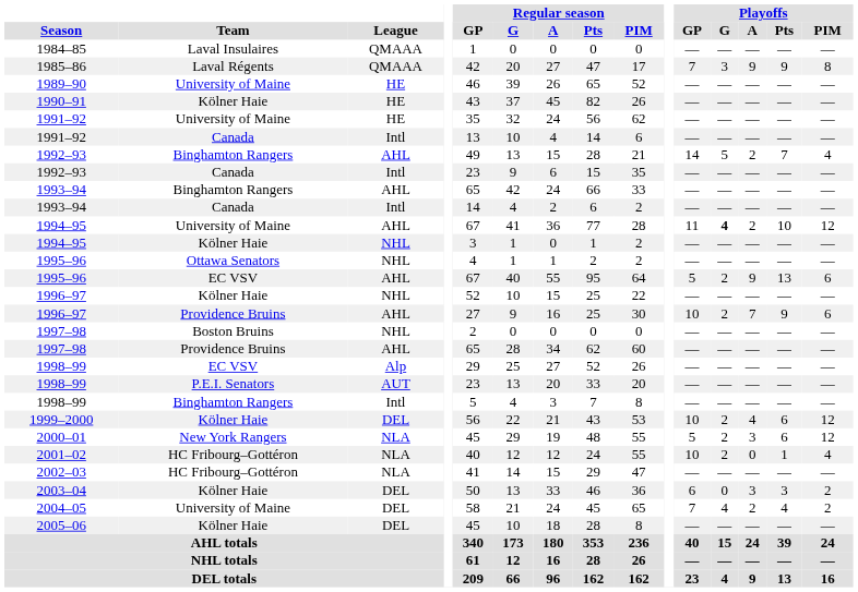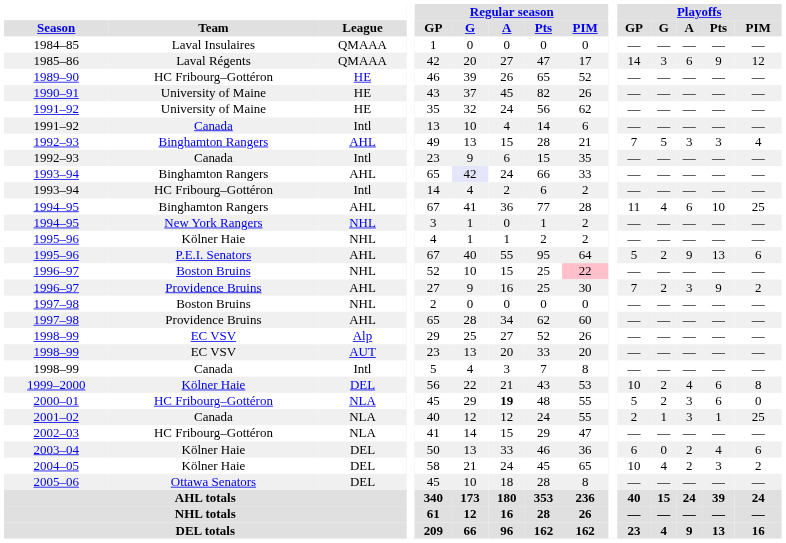 <table border="0" cellpadding="1" cellspacing="0" style="text-align:center; width:60em">
 <tr bgcolor="#e0e0e0">
 <th colspan="3" bgcolor="#ffffff"> </th>
 <th rowspan="99" bgcolor="#ffffff"> </th>
 <th colspan="5"><a href='#'>Regular season</a></th>
 <th rowspan="99" bgcolor="#ffffff"> </th>
 <th colspan="5"><a href='#'>Playoffs</a></th>
 </tr>
 <tr bgcolor="#e0e0e0">
 <th><a href='#'>Season</a></th>
 <th>Team</th>
 <th>League</th>
 <th>GP</th>
 <th><a href='#'>G</a></th>
 <th><a href='#'>A</a></th>
 <th><a href='#'>Pts</a></th>
 <th><a href='#'>PIM</a></th>
 <th>GP</th>
 <th>G</th>
 <th>A</th>
 <th>Pts</th>
 <th>PIM</th>
 </tr>
 <tr>
 <td>1984–85</td>
 <td>Laval Insulaires</td>
 <td>QMAAA</td>
 <td>1</td>
 <td>0</td>
 <td>0</td>
 <td>0</td>
 <td>0</td>
 <td>—</td>
 <td>—</td>
 <td>—</td>
 <td>—</td>
 <td>—</td>
 </tr>
 <tr bgcolor="#f0f0f0">
 <td>1985–86</td>
 <td>Laval Régents</td>
 <td>QMAAA</td>
 <td>42</td>
 <td>20</td>
 <td>27</td>
 <td>47</td>
 <td>17</td>
-<td>7</td>
+<td>14</td>
 <td>3</td>
+<td>6</td>
 <td>9</td>
-<td>9</td>
-<td>8</td>
+<td>12</td>
 </tr>
 <tr>
 <td><a href='#'>1989–90</a></td>
-<td><a href='#'>University of Maine</a></td>
+<td>HC Fribourg–Gottéron</td>
 <td><a href='#'>HE</a></td>
 <td>46</td>
 <td>39</td>
 <td>26</td>
 <td>65</td>
 <td>52</td>
 <td>—</td>
 <td>—</td>
 <td>—</td>
 <td>—</td>
 <td>—</td>
 </tr>
 <tr bgcolor="#f0f0f0">
 <td><a href='#'>1990–91</a></td>
-<td>Kölner Haie</td>
+<td>University of Maine</td>
 <td>HE</td>
 <td>43</td>
 <td>37</td>
 <td>45</td>
 <td>82</td>
 <td>26</td>
 <td>—</td>
 <td>—</td>
 <td>—</td>
 <td>—</td>
 <td>—</td>
 </tr>
 <tr>
 <td><a href='#'>1991–92</a></td>
 <td>University of Maine</td>
 <td>HE</td>
 <td>35</td>
 <td>32</td>
 <td>24</td>
 <td>56</td>
 <td>62</td>
 <td>—</td>
 <td>—</td>
 <td>—</td>
 <td>—</td>
 <td>—</td>
 </tr>
 <tr bgcolor="#f0f0f0">
 <td>1991–92</td>
 <td><a href='#'>Canada</a></td>
 <td>Intl</td>
 <td>13</td>
 <td>10</td>
 <td>4</td>
 <td>14</td>
 <td>6</td>
 <td>—</td>
 <td>—</td>
 <td>—</td>
 <td>—</td>
 <td>—</td>
 </tr>
 <tr>
 <td><a href='#'>1992–93</a></td>
 <td><a href='#'>Binghamton Rangers</a></td>
 <td><a href='#'>AHL</a></td>
 <td>49</td>
 <td>13</td>
 <td>15</td>
 <td>28</td>
 <td>21</td>
-<td>14</td>
+<td>7</td>
 <td>5</td>
-<td>2</td>
-<td>7</td>
+<td>3</td>
+<td>3</td>
 <td>4</td>
 </tr>
 <tr bgcolor="#f0f0f0">
 <td>1992–93</td>
 <td>Canada</td>
 <td>Intl</td>
 <td>23</td>
 <td>9</td>
 <td>6</td>
 <td>15</td>
 <td>35</td>
 <td>—</td>
 <td>—</td>
 <td>—</td>
 <td>—</td>
 <td>—</td>
 </tr>
 <tr>
 <td><a href='#'>1993–94</a></td>
 <td>Binghamton Rangers</td>
 <td>AHL</td>
 <td>65</td>
-<td>42</td>
+<td style="background: lavender;">42</td>
 <td>24</td>
 <td>66</td>
 <td>33</td>
 <td>—</td>
 <td>—</td>
 <td>—</td>
 <td>—</td>
 <td>—</td>
 </tr>
 <tr bgcolor="#f0f0f0">
 <td>1993–94</td>
-<td>Canada</td>
+<td>HC Fribourg–Gottéron</td>
 <td>Intl</td>
 <td>14</td>
 <td>4</td>
 <td>2</td>
 <td>6</td>
 <td>2</td>
 <td>—</td>
 <td>—</td>
 <td>—</td>
 <td>—</td>
 <td>—</td>
 </tr>
 <tr>
 <td><a href='#'>1994–95</a></td>
-<td>University of Maine</td>
+<td>Binghamton Rangers</td>
 <td>AHL</td>
 <td>67</td>
 <td>41</td>
 <td>36</td>
 <td>77</td>
 <td>28</td>
 <td>11</td>
-<td><strong>4</strong></td>
-<td>2</td>
+<td>4</td>
+<td>6</td>
 <td>10</td>
-<td>12</td>
+<td>25</td>
 </tr>
 <tr bgcolor="#f0f0f0">
 <td><a href='#'>1994–95</a></td>
-<td>Kölner Haie</td>
+<td><a href='#'>New York Rangers</a></td>
 <td><a href='#'>NHL</a></td>
 <td>3</td>
 <td>1</td>
 <td>0</td>
 <td>1</td>
 <td>2</td>
 <td>—</td>
 <td>—</td>
 <td>—</td>
 <td>—</td>
 <td>—</td>
 </tr>
 <tr>
 <td><a href='#'>1995–96</a></td>
-<td><a href='#'>Ottawa Senators</a></td>
+<td>Kölner Haie</td>
 <td>NHL</td>
 <td>4</td>
 <td>1</td>
 <td>1</td>
 <td>2</td>
 <td>2</td>
 <td>—</td>
 <td>—</td>
 <td>—</td>
 <td>—</td>
 <td>—</td>
 </tr>
 <tr bgcolor="#f0f0f0">
 <td><a href='#'>1995–96</a></td>
-<td>EC VSV</td>
+<td><a href='#'>P.E.I. Senators</a></td>
 <td>AHL</td>
 <td>67</td>
 <td>40</td>
 <td>55</td>
 <td>95</td>
 <td>64</td>
 <td>5</td>
 <td>2</td>
 <td>9</td>
 <td>13</td>
 <td>6</td>
 </tr>
 <tr>
 <td><a href='#'>1996–97</a></td>
-<td>Kölner Haie</td>
+<td><a href='#'>Boston Bruins</a></td>
 <td>NHL</td>
 <td>52</td>
 <td>10</td>
 <td>15</td>
 <td>25</td>
-<td>22</td>
+<td style="background: pink;">22</td>
 <td>—</td>
 <td>—</td>
 <td>—</td>
 <td>—</td>
 <td>—</td>
 </tr>
 <tr bgcolor="#f0f0f0">
 <td><a href='#'>1996–97</a></td>
 <td><a href='#'>Providence Bruins</a></td>
 <td>AHL</td>
 <td>27</td>
 <td>9</td>
 <td>16</td>
 <td>25</td>
 <td>30</td>
-<td>10</td>
+<td>7</td>
 <td>2</td>
-<td>7</td>
+<td>3</td>
 <td>9</td>
-<td>6</td>
+<td>2</td>
 </tr>
 <tr>
 <td><a href='#'>1997–98</a></td>
 <td>Boston Bruins</td>
 <td>NHL</td>
 <td>2</td>
 <td>0</td>
 <td>0</td>
 <td>0</td>
 <td>0</td>
 <td>—</td>
 <td>—</td>
 <td>—</td>
 <td>—</td>
 <td>—</td>
 </tr>
 <tr bgcolor="#f0f0f0">
 <td><a href='#'>1997–98</a></td>
 <td>Providence Bruins</td>
 <td>AHL</td>
 <td>65</td>
 <td>28</td>
 <td>34</td>
 <td>62</td>
 <td>60</td>
 <td>—</td>
 <td>—</td>
 <td>—</td>
 <td>—</td>
 <td>—</td>
 </tr>
 <tr>
 <td><a href='#'>1998–99</a></td>
 <td><a href='#'>EC VSV</a></td>
 <td><a href='#'>Alp</a></td>
 <td>29</td>
 <td>25</td>
 <td>27</td>
 <td>52</td>
 <td>26</td>
 <td>—</td>
 <td>—</td>
 <td>—</td>
 <td>—</td>
 <td>—</td>
 </tr>
 <tr bgcolor="#f0f0f0">
 <td><a href='#'>1998–99</a></td>
-<td><a href='#'>P.E.I. Senators</a></td>
+<td>EC VSV</td>
 <td><a href='#'>AUT</a></td>
 <td>23</td>
 <td>13</td>
 <td>20</td>
 <td>33</td>
 <td>20</td>
 <td>—</td>
 <td>—</td>
 <td>—</td>
 <td>—</td>
 <td>—</td>
 </tr>
 <tr>
 <td>1998–99</td>
-<td><a href='#'>Binghamton Rangers</a></td>
+<td>Canada</td>
 <td>Intl</td>
 <td>5</td>
 <td>4</td>
 <td>3</td>
 <td>7</td>
 <td>8</td>
 <td>—</td>
 <td>—</td>
 <td>—</td>
 <td>—</td>
 <td>—</td>
 </tr>
 <tr bgcolor="#f0f0f0">
 <td><a href='#'>1999–2000</a></td>
 <td><a href='#'>Kölner Haie</a></td>
 <td><a href='#'>DEL</a></td>
 <td>56</td>
 <td>22</td>
 <td>21</td>
 <td>43</td>
 <td>53</td>
 <td>10</td>
 <td>2</td>
 <td>4</td>
 <td>6</td>
-<td>12</td>
+<td>8</td>
 </tr>
 <tr>
 <td><a href='#'>2000–01</a></td>
-<td><a href='#'>New York Rangers</a></td>
+<td><a href='#'>HC Fribourg–Gottéron</a></td>
 <td><a href='#'>NLA</a></td>
 <td>45</td>
 <td>29</td>
-<td>19</td>
+<td><strong>19</strong></td>
 <td>48</td>
 <td>55</td>
 <td>5</td>
 <td>2</td>
 <td>3</td>
 <td>6</td>
-<td>12</td>
+<td>0</td>
 </tr>
 <tr bgcolor="#f0f0f0">
 <td><a href='#'>2001–02</a></td>
-<td>HC Fribourg–Gottéron</td>
+<td>Canada</td>
 <td>NLA</td>
 <td>40</td>
 <td>12</td>
 <td>12</td>
 <td>24</td>
 <td>55</td>
-<td>10</td>
 <td>2</td>
-<td>0</td>
 <td>1</td>
-<td>4</td>
+<td>3</td>
+<td>1</td>
+<td>25</td>
 </tr>
 <tr>
 <td><a href='#'>2002–03</a></td>
 <td>HC Fribourg–Gottéron</td>
 <td>NLA</td>
 <td>41</td>
 <td>14</td>
 <td>15</td>
 <td>29</td>
 <td>47</td>
 <td>—</td>
 <td>—</td>
 <td>—</td>
 <td>—</td>
 <td>—</td>
 </tr>
 <tr bgcolor="#f0f0f0">
 <td><a href='#'>2003–04</a></td>
 <td>Kölner Haie</td>
 <td>DEL</td>
 <td>50</td>
 <td>13</td>
 <td>33</td>
 <td>46</td>
 <td>36</td>
 <td>6</td>
 <td>0</td>
-<td>3</td>
-<td>3</td>
 <td>2</td>
+<td>4</td>
+<td>6</td>
 </tr>
 <tr>
 <td><a href='#'>2004–05</a></td>
-<td>University of Maine</td>
+<td>Kölner Haie</td>
 <td>DEL</td>
 <td>58</td>
 <td>21</td>
 <td>24</td>
 <td>45</td>
 <td>65</td>
-<td>7</td>
+<td>10</td>
 <td>4</td>
 <td>2</td>
-<td>4</td>
+<td>3</td>
 <td>2</td>
 </tr>
 <tr bgcolor="#f0f0f0">
 <td><a href='#'>2005–06</a></td>
-<td>Kölner Haie</td>
+<td><a href='#'>Ottawa Senators</a></td>
 <td>DEL</td>
 <td>45</td>
 <td>10</td>
 <td>18</td>
 <td>28</td>
 <td>8</td>
 <td>—</td>
 <td>—</td>
 <td>—</td>
 <td>—</td>
 <td>—</td>
 </tr>
 <tr bgcolor="#e0e0e0">
 <th colspan="3">AHL totals</th>
 <th>340</th>
 <th>173</th>
 <th>180</th>
 <th>353</th>
 <th>236</th>
 <th>40</th>
 <th>15</th>
 <th>24</th>
 <th>39</th>
 <th>24</th>
 </tr>
 <tr bgcolor="#e0e0e0">
 <th colspan="3">NHL totals</th>
 <th>61</th>
 <th>12</th>
 <th>16</th>
 <th>28</th>
 <th>26</th>
 <th>—</th>
 <th>—</th>
 <th>—</th>
 <th>—</th>
 <th>—</th>
 </tr>
 <tr bgcolor="#e0e0e0">
 <th colspan="3">DEL totals</th>
 <th>209</th>
 <th>66</th>
 <th>96</th>
 <th>162</th>
 <th>162</th>
 <th>23</th>
 <th>4</th>
 <th>9</th>
 <th>13</th>
 <th>16</th>
 </tr>
 </table>
